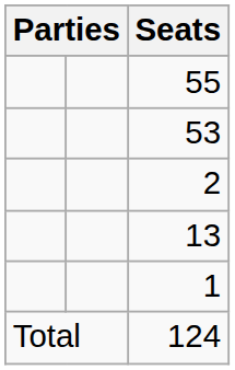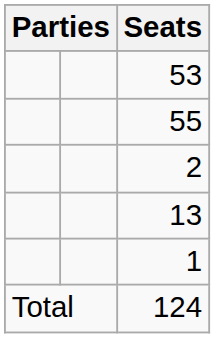 <table class="wikitable" style="text-align:left;">
 <tr>
 <th colspan="2" style="text-align:left;">Parties</th>
 <th>Seats</th>
 </tr>
 <tr>
 <td></td>
 <td></td>
-<td style="text-align:right;">55</td>
+<td style="text-align:right;">53</td>
 </tr>
 <tr>
 <td></td>
 <td></td>
-<td style="text-align:right;">53</td>
+<td style="text-align:right;">55</td>
 </tr>
 <tr>
 <td></td>
 <td></td>
 <td style="text-align:right;">2</td>
 </tr>
 <tr>
 <td></td>
 <td></td>
 <td style="text-align:right;">13</td>
 </tr>
 <tr>
 <td></td>
 <td></td>
 <td style="text-align:right;">1</td>
 </tr>
 <tr>
 <td colspan="2" style="text-align:left;">Total</td>
 <td style="text-align:right;">124</td>
 </tr>
 </table>
